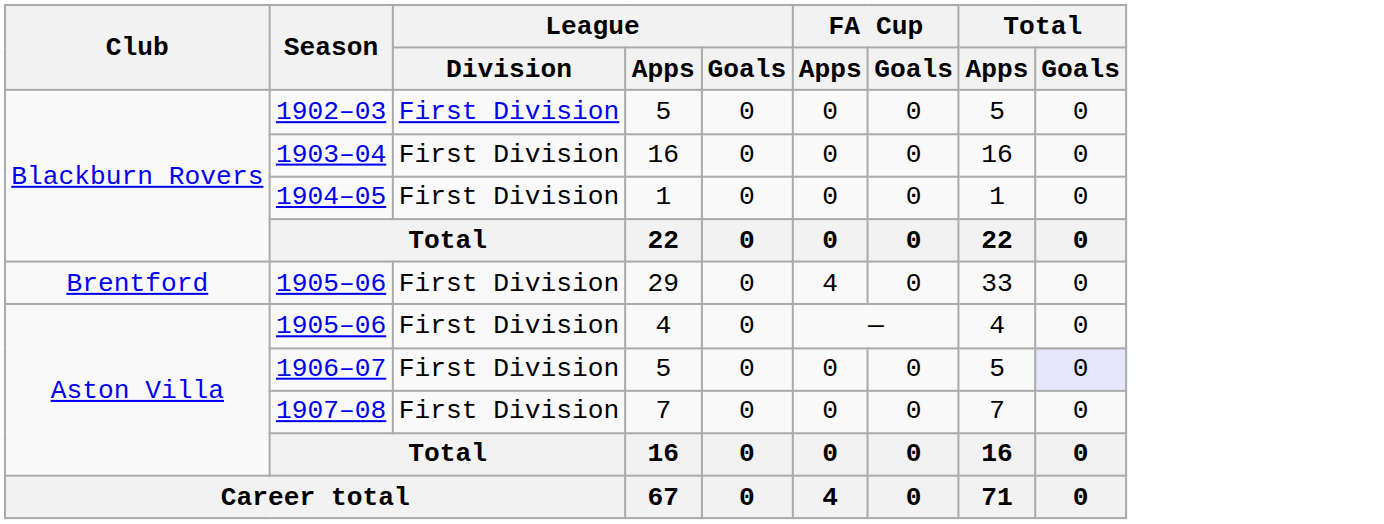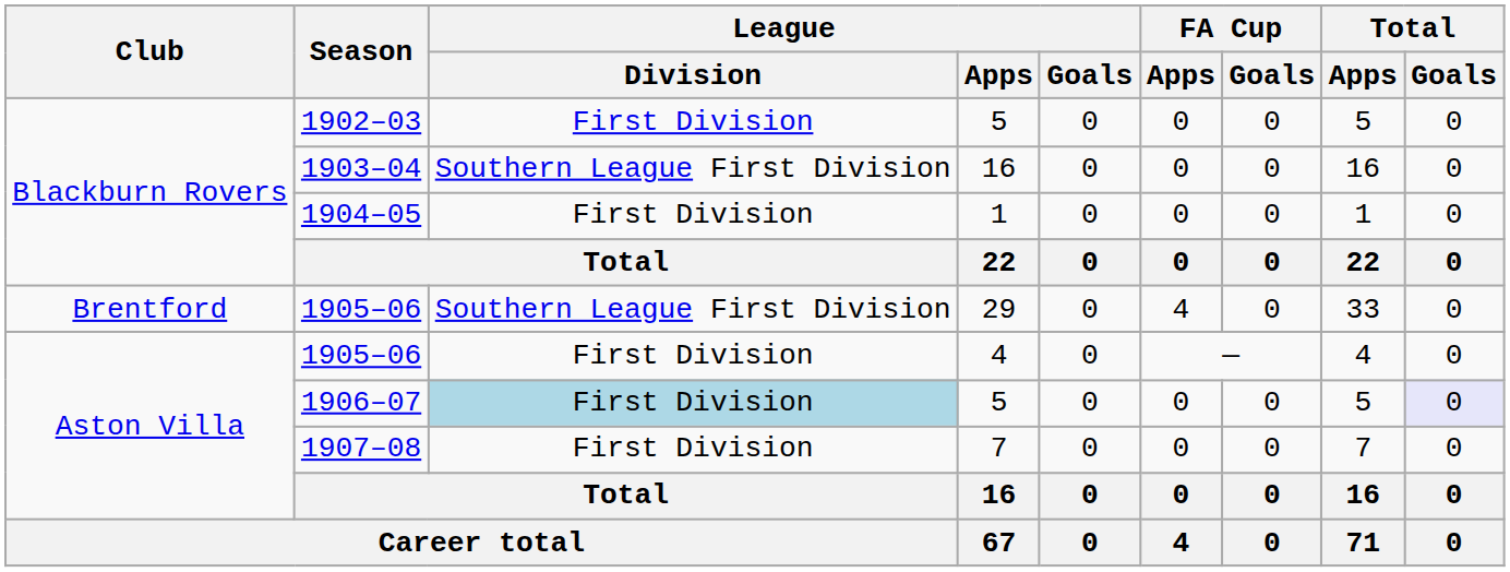 <table class="wikitable" style="text-align: center;">
 <tr>
 <th rowspan="2">Club</th>
 <th rowspan="2">Season</th>
 <th colspan="3">League</th>
 <th colspan="2">FA Cup</th>
 <th colspan="2">Total</th>
 </tr>
 <tr>
 <th>Division</th>
 <th>Apps</th>
 <th>Goals</th>
 <th>Apps</th>
 <th>Goals</th>
 <th>Apps</th>
 <th>Goals</th>
 </tr>
 <tr>
 <td rowspan="4"><a href='#'>Blackburn Rovers</a></td>
 <td><a href='#'>1902–03</a></td>
 <td><a href='#'>First Division</a></td>
 <td>5</td>
 <td>0</td>
 <td>0</td>
 <td>0</td>
 <td>5</td>
 <td>0</td>
 </tr>
 <tr>
 <td><a href='#'>1903–04</a></td>
-<td>First Division</td>
+<td><a href='#'>Southern League</a> First Division</td>
 <td>16</td>
 <td>0</td>
 <td>0</td>
 <td>0</td>
 <td>16</td>
 <td>0</td>
 </tr>
 <tr>
 <td><a href='#'>1904–05</a></td>
 <td>First Division</td>
 <td>1</td>
 <td>0</td>
 <td>0</td>
 <td>0</td>
 <td>1</td>
 <td>0</td>
 </tr>
 <tr>
 <th colspan="2">Total</th>
 <th>22</th>
 <th>0</th>
 <th>0</th>
 <th>0</th>
 <th>22</th>
 <th>0</th>
 </tr>
 <tr>
 <td><a href='#'>Brentford</a></td>
 <td><a href='#'>1905–06</a></td>
-<td>First Division</td>
+<td><a href='#'>Southern League</a> First Division</td>
 <td>29</td>
 <td>0</td>
 <td>4</td>
 <td>0</td>
 <td>33</td>
 <td>0</td>
 </tr>
 <tr>
 <td rowspan="4"><a href='#'>Aston Villa</a></td>
 <td><a href='#'>1905–06</a></td>
 <td>First Division</td>
 <td>4</td>
 <td>0</td>
 <td colspan="2">—</td>
 <td>4</td>
 <td>0</td>
 </tr>
 <tr>
 <td><a href='#'>1906–07</a></td>
-<td>First Division</td>
+<td style="background: lightblue;">First Division</td>
 <td>5</td>
 <td>0</td>
 <td>0</td>
 <td>0</td>
 <td>5</td>
 <td style="background: lavender;">0</td>
 </tr>
 <tr>
 <td><a href='#'>1907–08</a></td>
 <td>First Division</td>
 <td>7</td>
 <td>0</td>
 <td>0</td>
 <td>0</td>
 <td>7</td>
 <td>0</td>
 </tr>
 <tr>
 <th colspan="2">Total</th>
 <th>16</th>
 <th>0</th>
 <th>0</th>
 <th>0</th>
 <th>16</th>
 <th>0</th>
 </tr>
 <tr>
 <th colspan="3">Career total</th>
 <th>67</th>
 <th>0</th>
 <th>4</th>
 <th>0</th>
 <th>71</th>
 <th>0</th>
 </tr>
 </table>
